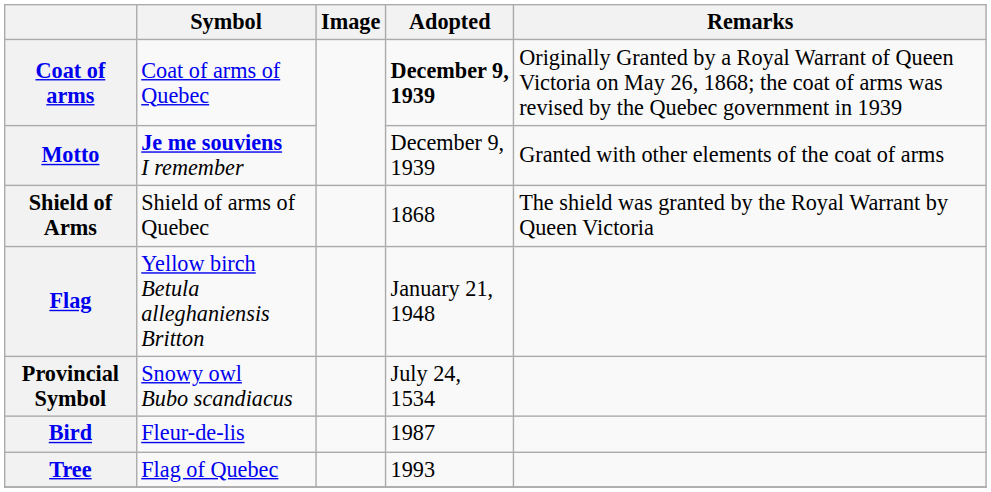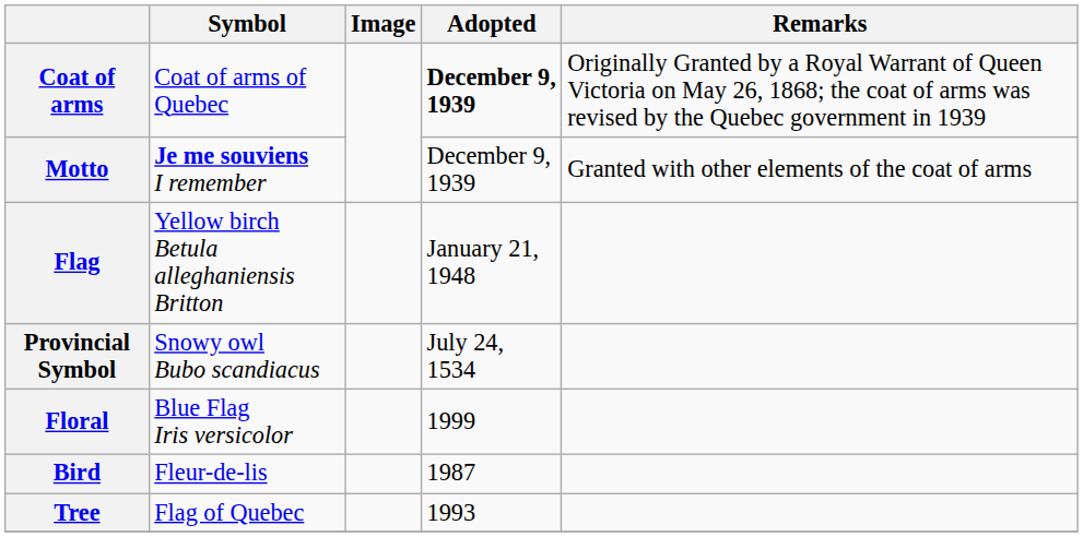 <table class="wikitable" style="width:80%;">
 <tr>
 <th></th>
 <th>Symbol</th>
 <th>Image</th>
 <th>Adopted</th>
 <th>Remarks</th>
 </tr>
 <tr>
 <th><a href='#'>Coat of arms</a></th>
 <td><a href='#'>Coat of arms of Quebec</a></td>
 <td rowspan=2></td>
 <td><strong>December 9, 1939</strong></td>
 <td>Originally Granted by a Royal Warrant of Queen Victoria on May 26, 1868; the coat of arms was revised by the Quebec government in 1939</td>
 </tr>
 <tr>
 <th><a href='#'>Motto</a></th>
 <td><strong><a href='#'>Je me souviens</a></strong><br><em>I remember</em></td>
 <td>December 9, 1939</td>
 <td>Granted with other elements of the coat of arms</td>
 </tr>
 <tr>
-<th>Shield of Arms</th>
-<td>Shield of arms of Quebec</td>
-<td></td>
-<td>1868</td>
-<td>The shield was granted by the Royal Warrant by Queen Victoria</td>
-</tr>
-<tr>
 <th><a href='#'>Flag</a></th>
 <td><a href='#'>Yellow birch</a><br><em>Betula alleghaniensis Britton</em></td>
 <td></td>
 <td>January 21, 1948</td>
 <td></td>
 </tr>
 <tr>
 <th>Provincial Symbol</th>
 <td><a href='#'>Snowy owl</a><br><em>Bubo scandiacus</em></td>
 <td></td>
 <td>July 24, 1534</td>
+<td></td>
+</tr>
+<tr>
+<th><a href='#'>Floral</a></th>
+<td><a href='#'>Blue Flag</a><br><em>Iris versicolor</em></td>
+<td></td>
+<td>1999</td>
 <td></td>
 </tr>
 <tr>
 <th><a href='#'>Bird</a></th>
 <td><a href='#'>Fleur-de-lis</a></td>
 <td></td>
 <td>1987</td>
 <td></td>
 </tr>
 <tr>
 <th><a href='#'>Tree</a></th>
 <td><a href='#'>Flag of Quebec</a></td>
 <td></td>
 <td>1993</td>
 <td></td>
 </tr>
 <tr>
 </tr>
 </table>
